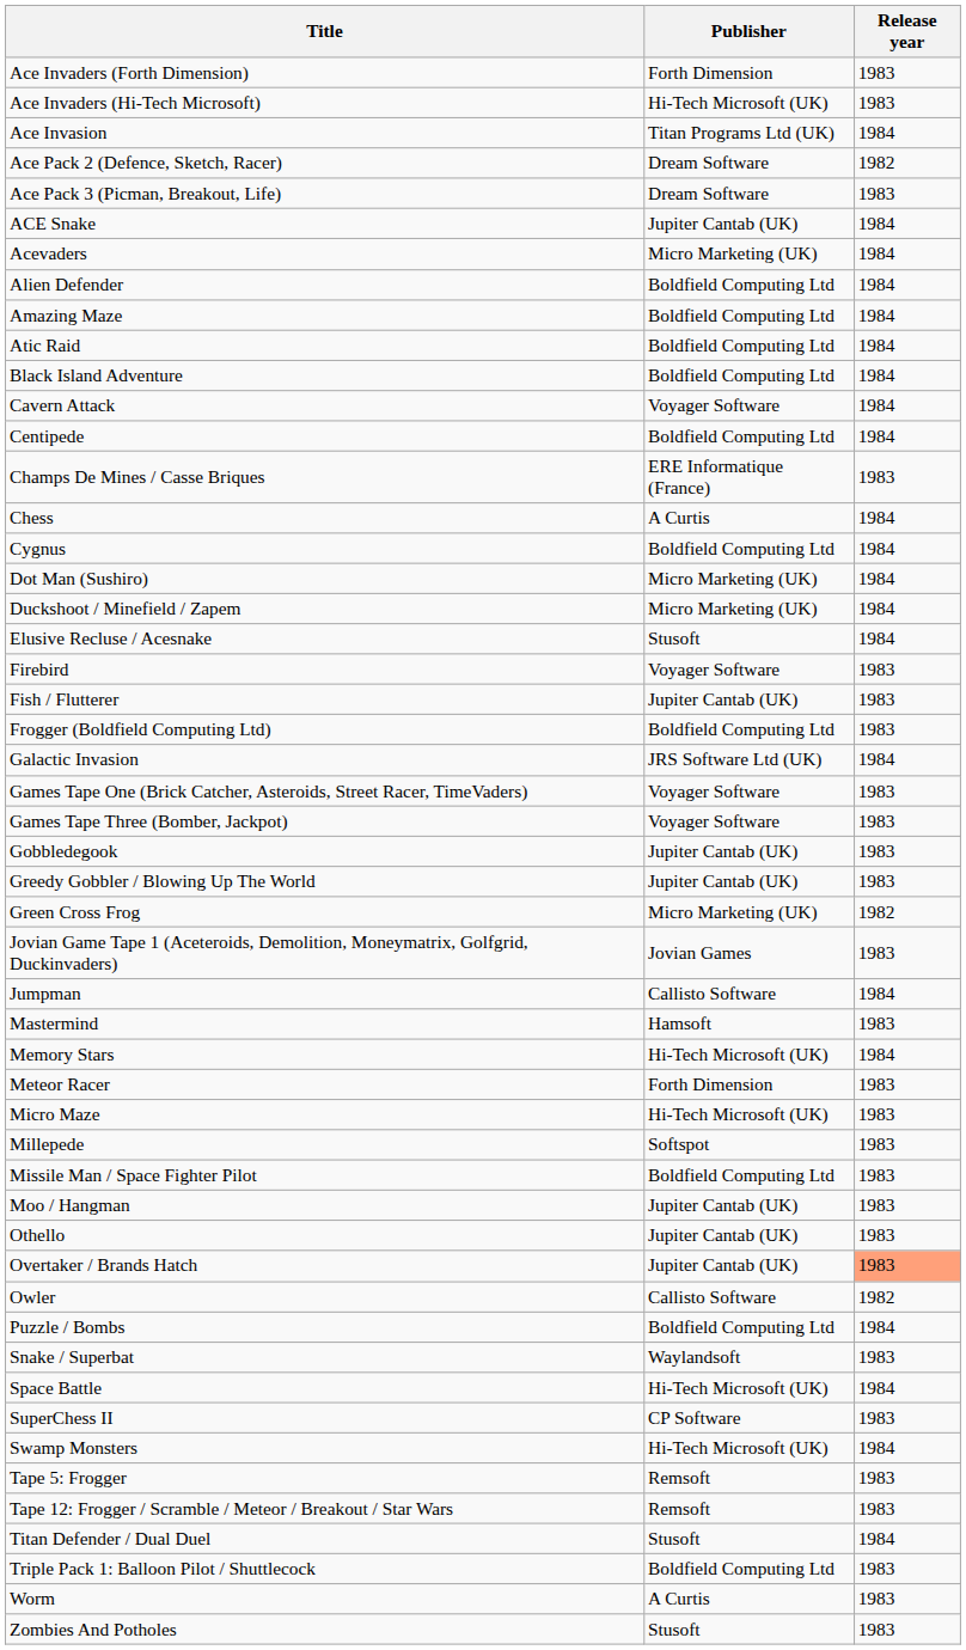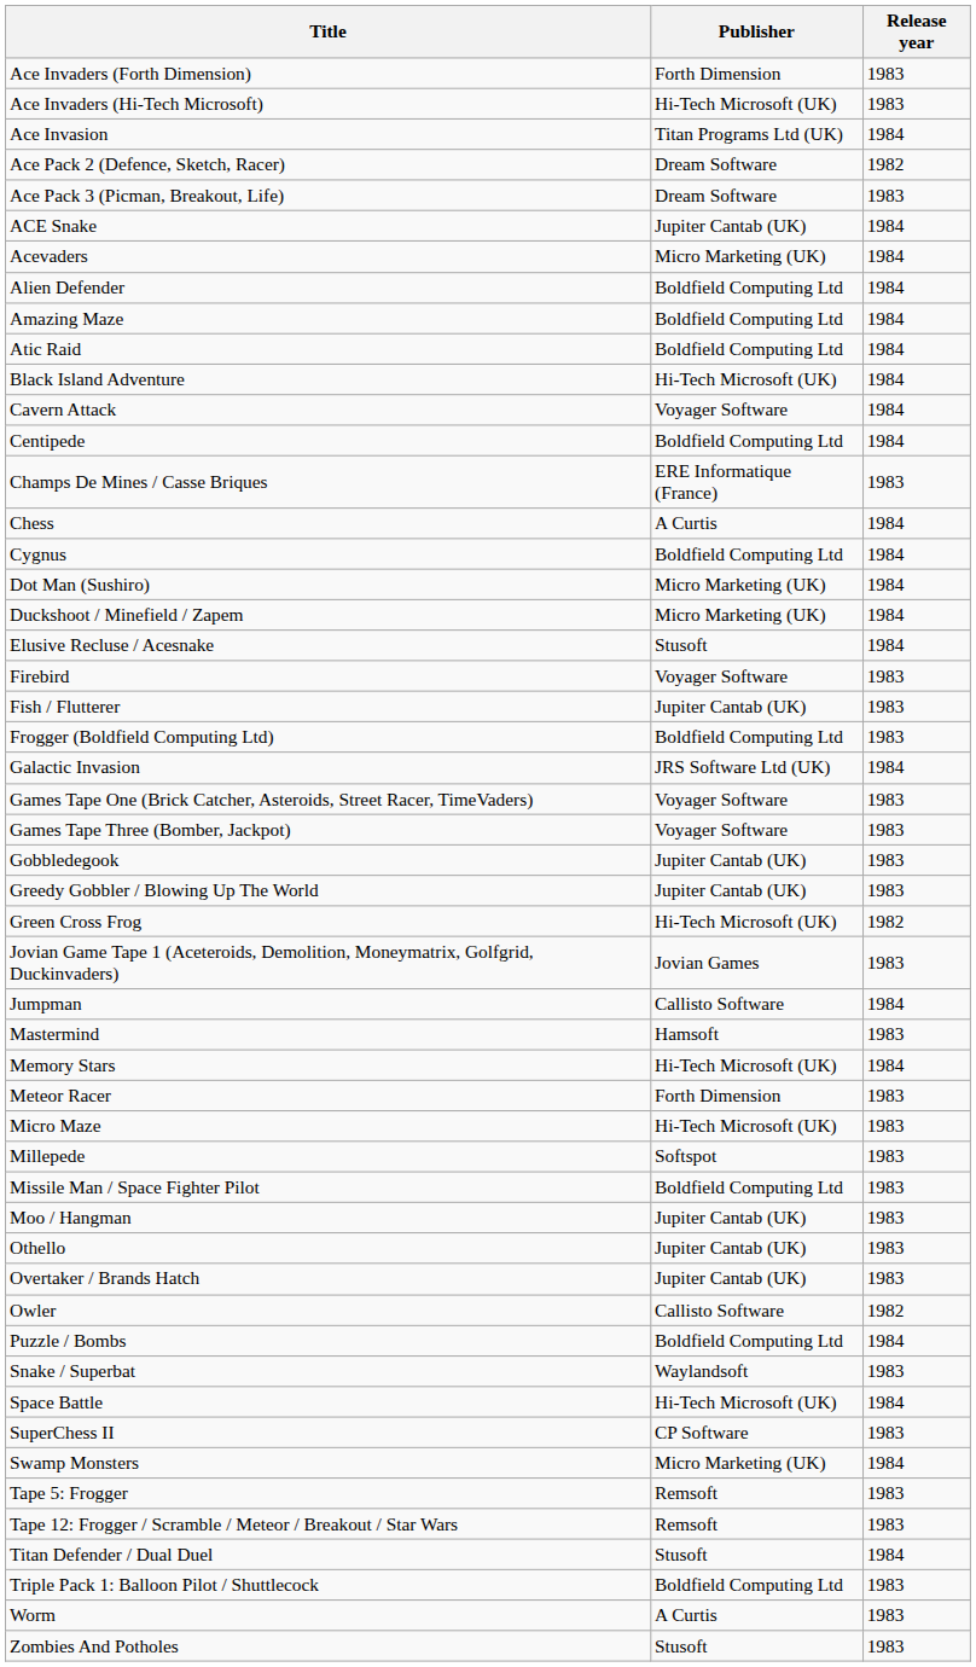 <table class="wikitable plainrowheaders sortable" style="width:50%; font-size:95%;" id="softwarelist">
 <tr>
 <th rowspan="1">Title</th>
 <th colspan="1">Publisher</th>
 <th rowspan="1">Release year</th>
 </tr>
 <tr>
 <td>Ace Invaders (Forth  Dimension)</td>
 <td>Forth Dimension</td>
 <td>1983</td>
 </tr>
 <tr>
 <td>Ace Invaders (Hi-Tech Microsoft)</td>
 <td>Hi-Tech Microsoft (UK)</td>
 <td>1983</td>
 </tr>
 <tr>
 <td>Ace Invasion</td>
 <td>Titan Programs Ltd (UK)</td>
 <td>1984</td>
 </tr>
 <tr>
 <td>Ace Pack 2 (Defence, Sketch,  Racer)</td>
 <td>Dream Software</td>
 <td>1982</td>
 </tr>
 <tr>
 <td>Ace Pack 3 (Picman, Breakout,  Life)</td>
 <td>Dream Software</td>
 <td>1983</td>
 </tr>
 <tr>
 <td>ACE Snake</td>
 <td>Jupiter Cantab (UK)</td>
 <td>1984</td>
 </tr>
 <tr>
 <td>Acevaders</td>
 <td>Micro Marketing (UK)</td>
 <td>1984</td>
 </tr>
 <tr>
 <td>Alien Defender</td>
 <td>Boldfield Computing Ltd</td>
 <td>1984</td>
 </tr>
 <tr>
 <td>Amazing Maze</td>
 <td>Boldfield Computing Ltd</td>
 <td>1984</td>
 </tr>
 <tr>
 <td>Atic Raid</td>
 <td>Boldfield Computing Ltd</td>
 <td>1984</td>
 </tr>
 <tr>
 <td>Black Island Adventure</td>
-<td>Boldfield Computing Ltd</td>
+<td>Hi-Tech Microsoft (UK)</td>
 <td>1984</td>
 </tr>
 <tr>
 <td>Cavern Attack</td>
 <td>Voyager Software</td>
 <td>1984</td>
 </tr>
 <tr>
 <td>Centipede</td>
 <td>Boldfield Computing Ltd</td>
 <td>1984</td>
 </tr>
 <tr>
 <td>Champs De Mines / Casse Briques</td>
 <td>ERE Informatique (France)</td>
 <td>1983</td>
 </tr>
 <tr>
 <td>Chess</td>
 <td>A Curtis</td>
 <td>1984</td>
 </tr>
 <tr>
 <td>Cygnus</td>
 <td>Boldfield Computing Ltd</td>
 <td>1984</td>
 </tr>
 <tr>
 <td>Dot Man (Sushiro)</td>
 <td>Micro Marketing (UK)</td>
 <td>1984</td>
 </tr>
 <tr>
 <td>Duckshoot / Minefield / Zapem</td>
 <td>Micro Marketing (UK)</td>
 <td>1984</td>
 </tr>
 <tr>
 <td>Elusive Recluse / Acesnake</td>
 <td>Stusoft</td>
 <td>1984</td>
 </tr>
 <tr>
 <td>Firebird</td>
 <td>Voyager Software</td>
 <td>1983</td>
 </tr>
 <tr>
 <td>Fish / Flutterer</td>
 <td>Jupiter Cantab (UK)</td>
 <td>1983</td>
 </tr>
 <tr>
 <td>Frogger (Boldfield Computing Ltd)</td>
 <td>Boldfield Computing Ltd</td>
 <td>1983</td>
 </tr>
 <tr>
 <td>Galactic Invasion</td>
 <td>JRS Software Ltd (UK)</td>
 <td>1984</td>
 </tr>
 <tr>
 <td>Games Tape One (Brick Catcher, Asteroids,  Street Racer, TimeVaders)</td>
 <td>Voyager Software</td>
 <td>1983</td>
 </tr>
 <tr>
 <td>Games Tape Three (Bomber, Jackpot)</td>
 <td>Voyager Software</td>
 <td>1983</td>
 </tr>
 <tr>
 <td>Gobbledegook</td>
 <td>Jupiter Cantab (UK)</td>
 <td>1983</td>
 </tr>
 <tr>
 <td>Greedy Gobbler / Blowing Up The World</td>
 <td>Jupiter Cantab (UK)</td>
 <td>1983</td>
 </tr>
 <tr>
 <td>Green Cross Frog</td>
-<td>Micro Marketing (UK)</td>
+<td>Hi-Tech Microsoft (UK)</td>
 <td>1982</td>
 </tr>
 <tr>
 <td>Jovian Game Tape 1 (Aceteroids,  Demolition, Moneymatrix, Golfgrid, Duckinvaders)</td>
 <td>Jovian Games</td>
 <td>1983</td>
 </tr>
 <tr>
 <td>Jumpman</td>
 <td>Callisto Software</td>
 <td>1984</td>
 </tr>
 <tr>
 <td>Mastermind</td>
 <td>Hamsoft</td>
 <td>1983</td>
 </tr>
 <tr>
 <td>Memory Stars</td>
 <td>Hi-Tech Microsoft (UK)</td>
 <td>1984</td>
 </tr>
 <tr>
 <td>Meteor Racer</td>
 <td>Forth Dimension</td>
 <td>1983</td>
 </tr>
 <tr>
 <td>Micro Maze</td>
 <td>Hi-Tech Microsoft (UK)</td>
 <td>1983</td>
 </tr>
 <tr>
 <td>Millepede</td>
 <td>Softspot</td>
 <td>1983</td>
 </tr>
 <tr>
 <td>Missile Man / Space Fighter Pilot</td>
 <td>Boldfield Computing Ltd</td>
 <td>1983</td>
 </tr>
 <tr>
 <td>Moo / Hangman</td>
 <td>Jupiter Cantab (UK)</td>
 <td>1983</td>
 </tr>
 <tr>
 <td>Othello</td>
 <td>Jupiter Cantab (UK)</td>
 <td>1983</td>
 </tr>
 <tr>
 <td>Overtaker / Brands Hatch</td>
 <td>Jupiter Cantab (UK)</td>
-<td style="background: lightsalmon;">1983</td>
+<td>1983</td>
 </tr>
 <tr>
 <td>Owler</td>
 <td>Callisto Software</td>
 <td>1982</td>
 </tr>
 <tr>
 <td>Puzzle / Bombs</td>
 <td>Boldfield Computing Ltd</td>
 <td>1984</td>
 </tr>
 <tr>
 <td>Snake / Superbat</td>
 <td>Waylandsoft</td>
 <td>1983</td>
 </tr>
 <tr>
 <td>Space Battle</td>
 <td>Hi-Tech Microsoft (UK)</td>
 <td>1984</td>
 </tr>
 <tr>
 <td>SuperChess II</td>
 <td>CP Software</td>
 <td>1983</td>
 </tr>
 <tr>
 <td>Swamp Monsters</td>
-<td>Hi-Tech Microsoft (UK)</td>
+<td>Micro Marketing (UK)</td>
 <td>1984</td>
 </tr>
 <tr>
 <td>Tape 5: Frogger</td>
 <td>Remsoft</td>
 <td>1983</td>
 </tr>
 <tr>
 <td>Tape 12: Frogger / Scramble / Meteor /  Breakout / Star Wars</td>
 <td>Remsoft</td>
 <td>1983</td>
 </tr>
 <tr>
 <td>Titan Defender / Dual Duel</td>
 <td>Stusoft</td>
 <td>1984</td>
 </tr>
 <tr>
 <td>Triple Pack 1: Balloon Pilot /  Shuttlecock</td>
 <td>Boldfield Computing Ltd</td>
 <td>1983</td>
 </tr>
 <tr>
 <td>Worm</td>
 <td>A Curtis</td>
 <td>1983</td>
 </tr>
 <tr>
 <td>Zombies And Potholes</td>
 <td>Stusoft</td>
 <td>1983</td>
 </tr>
 </table>
